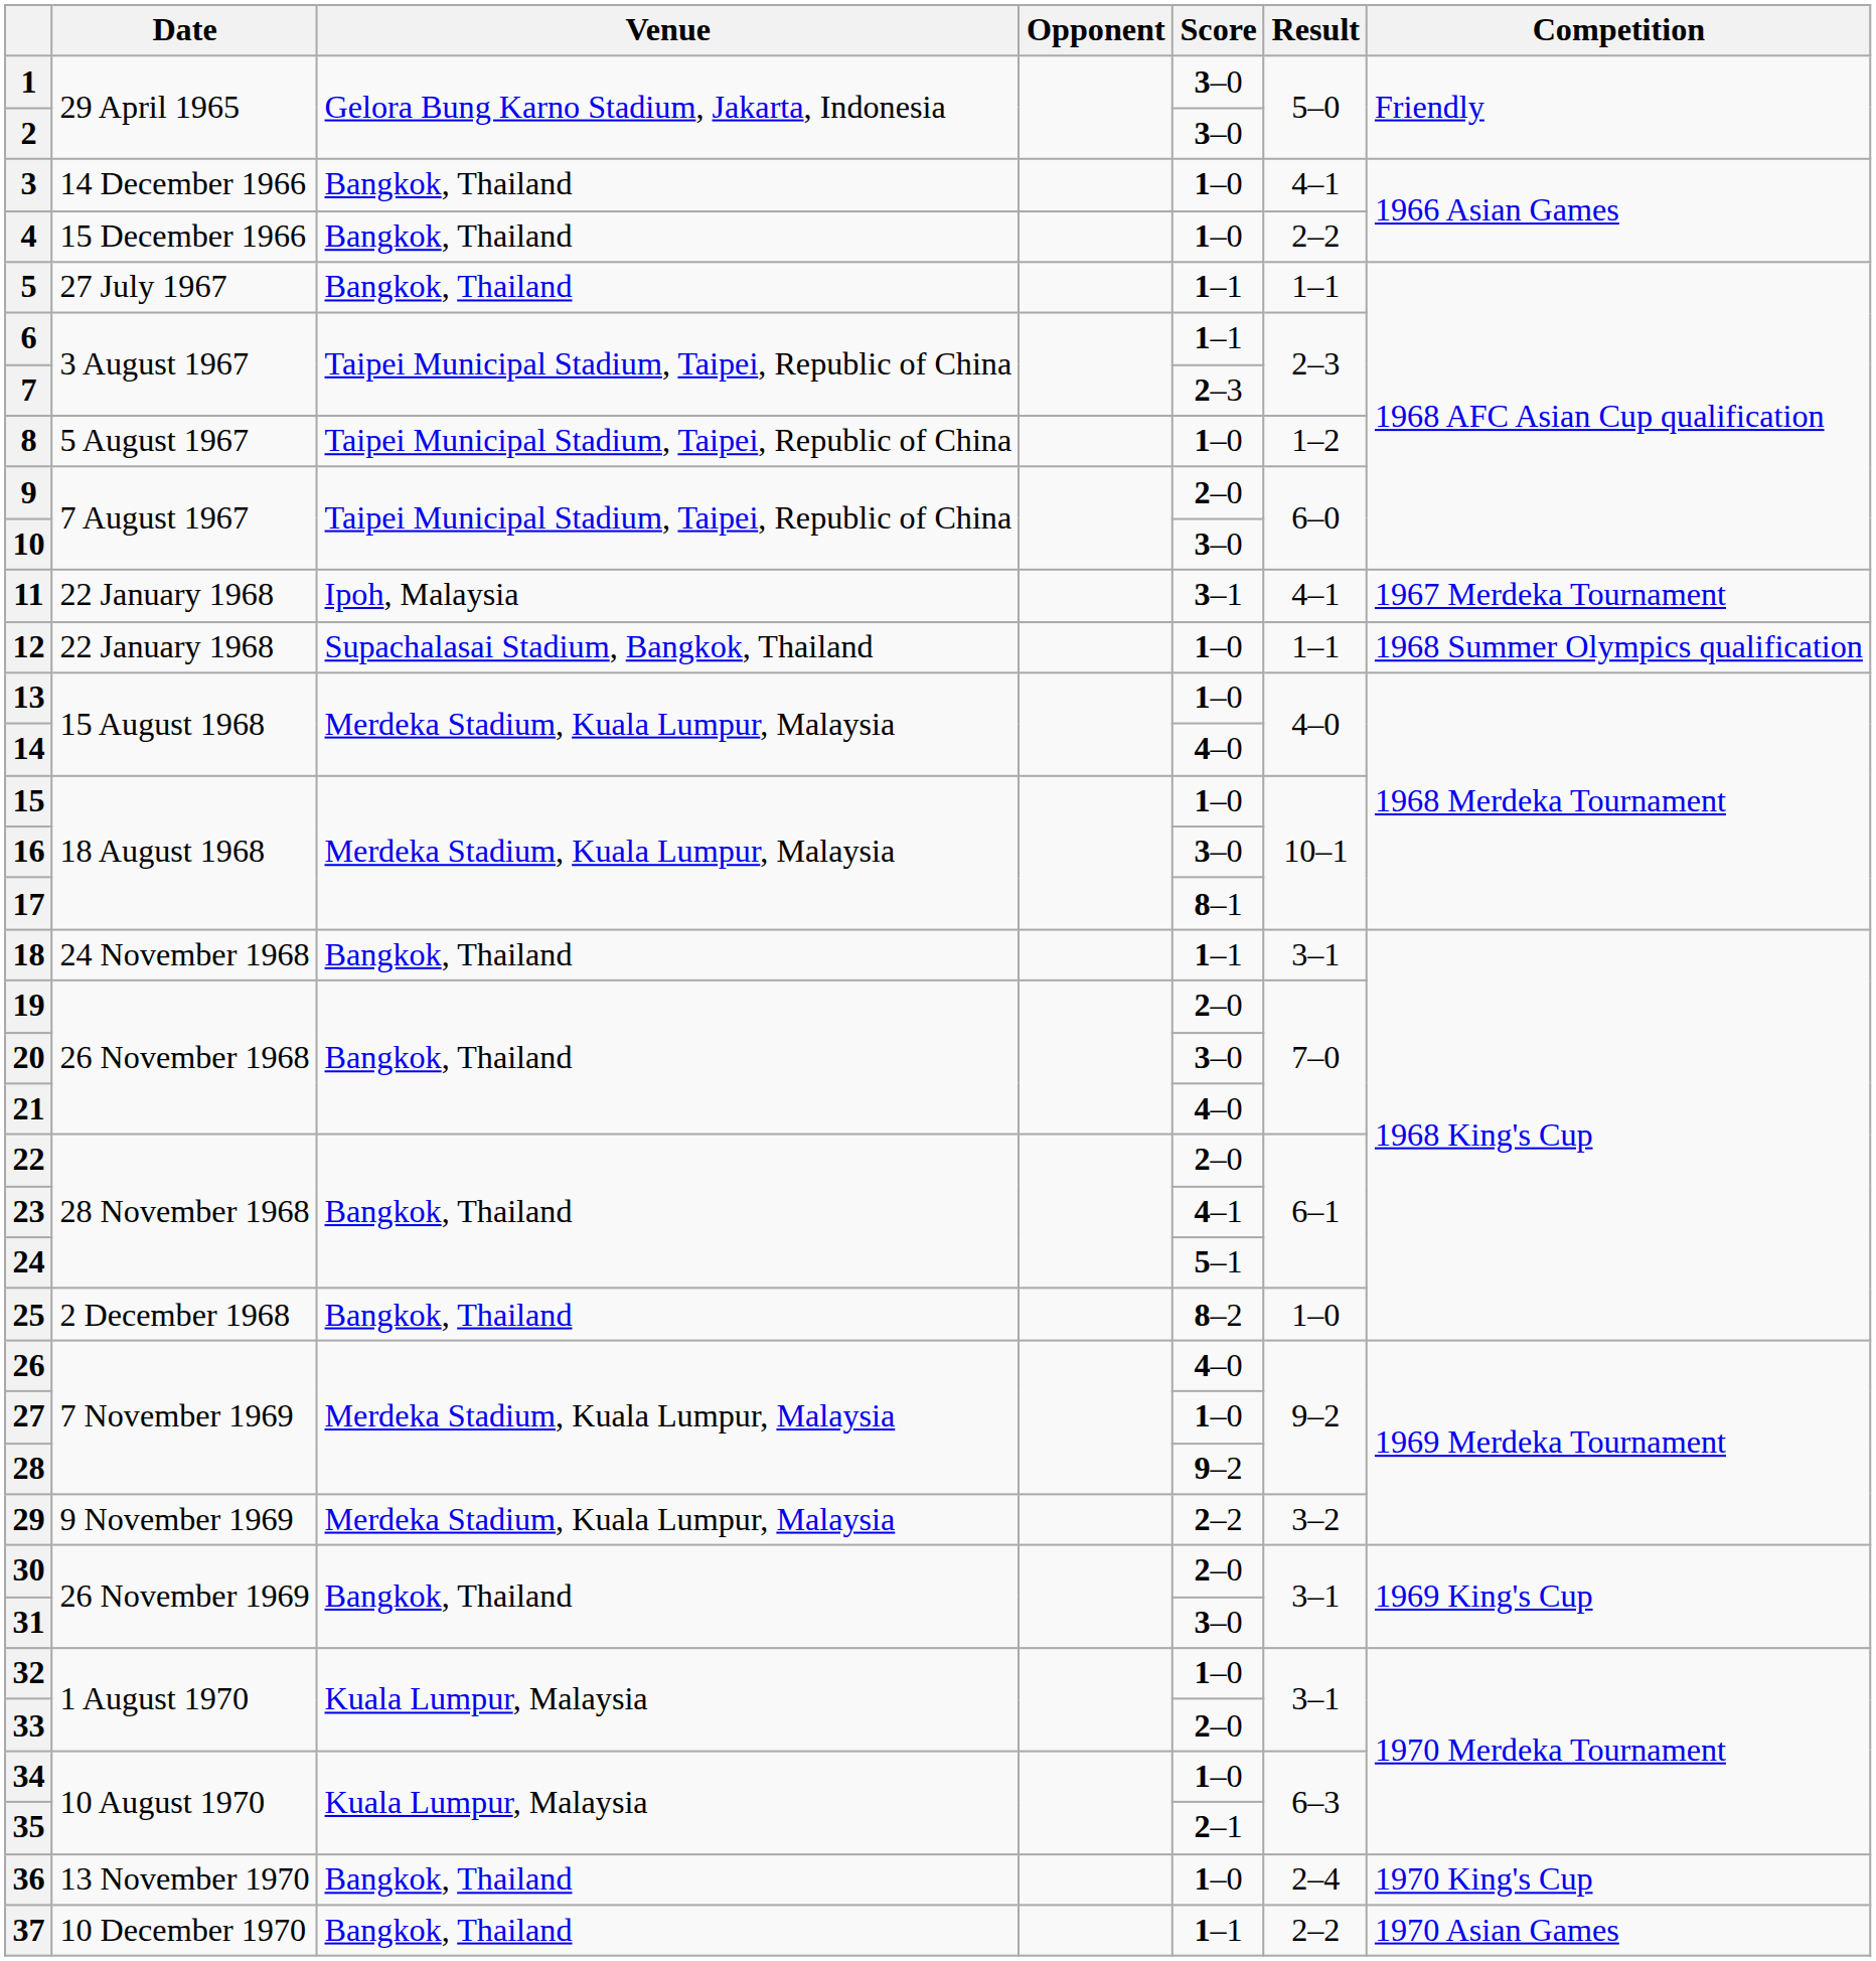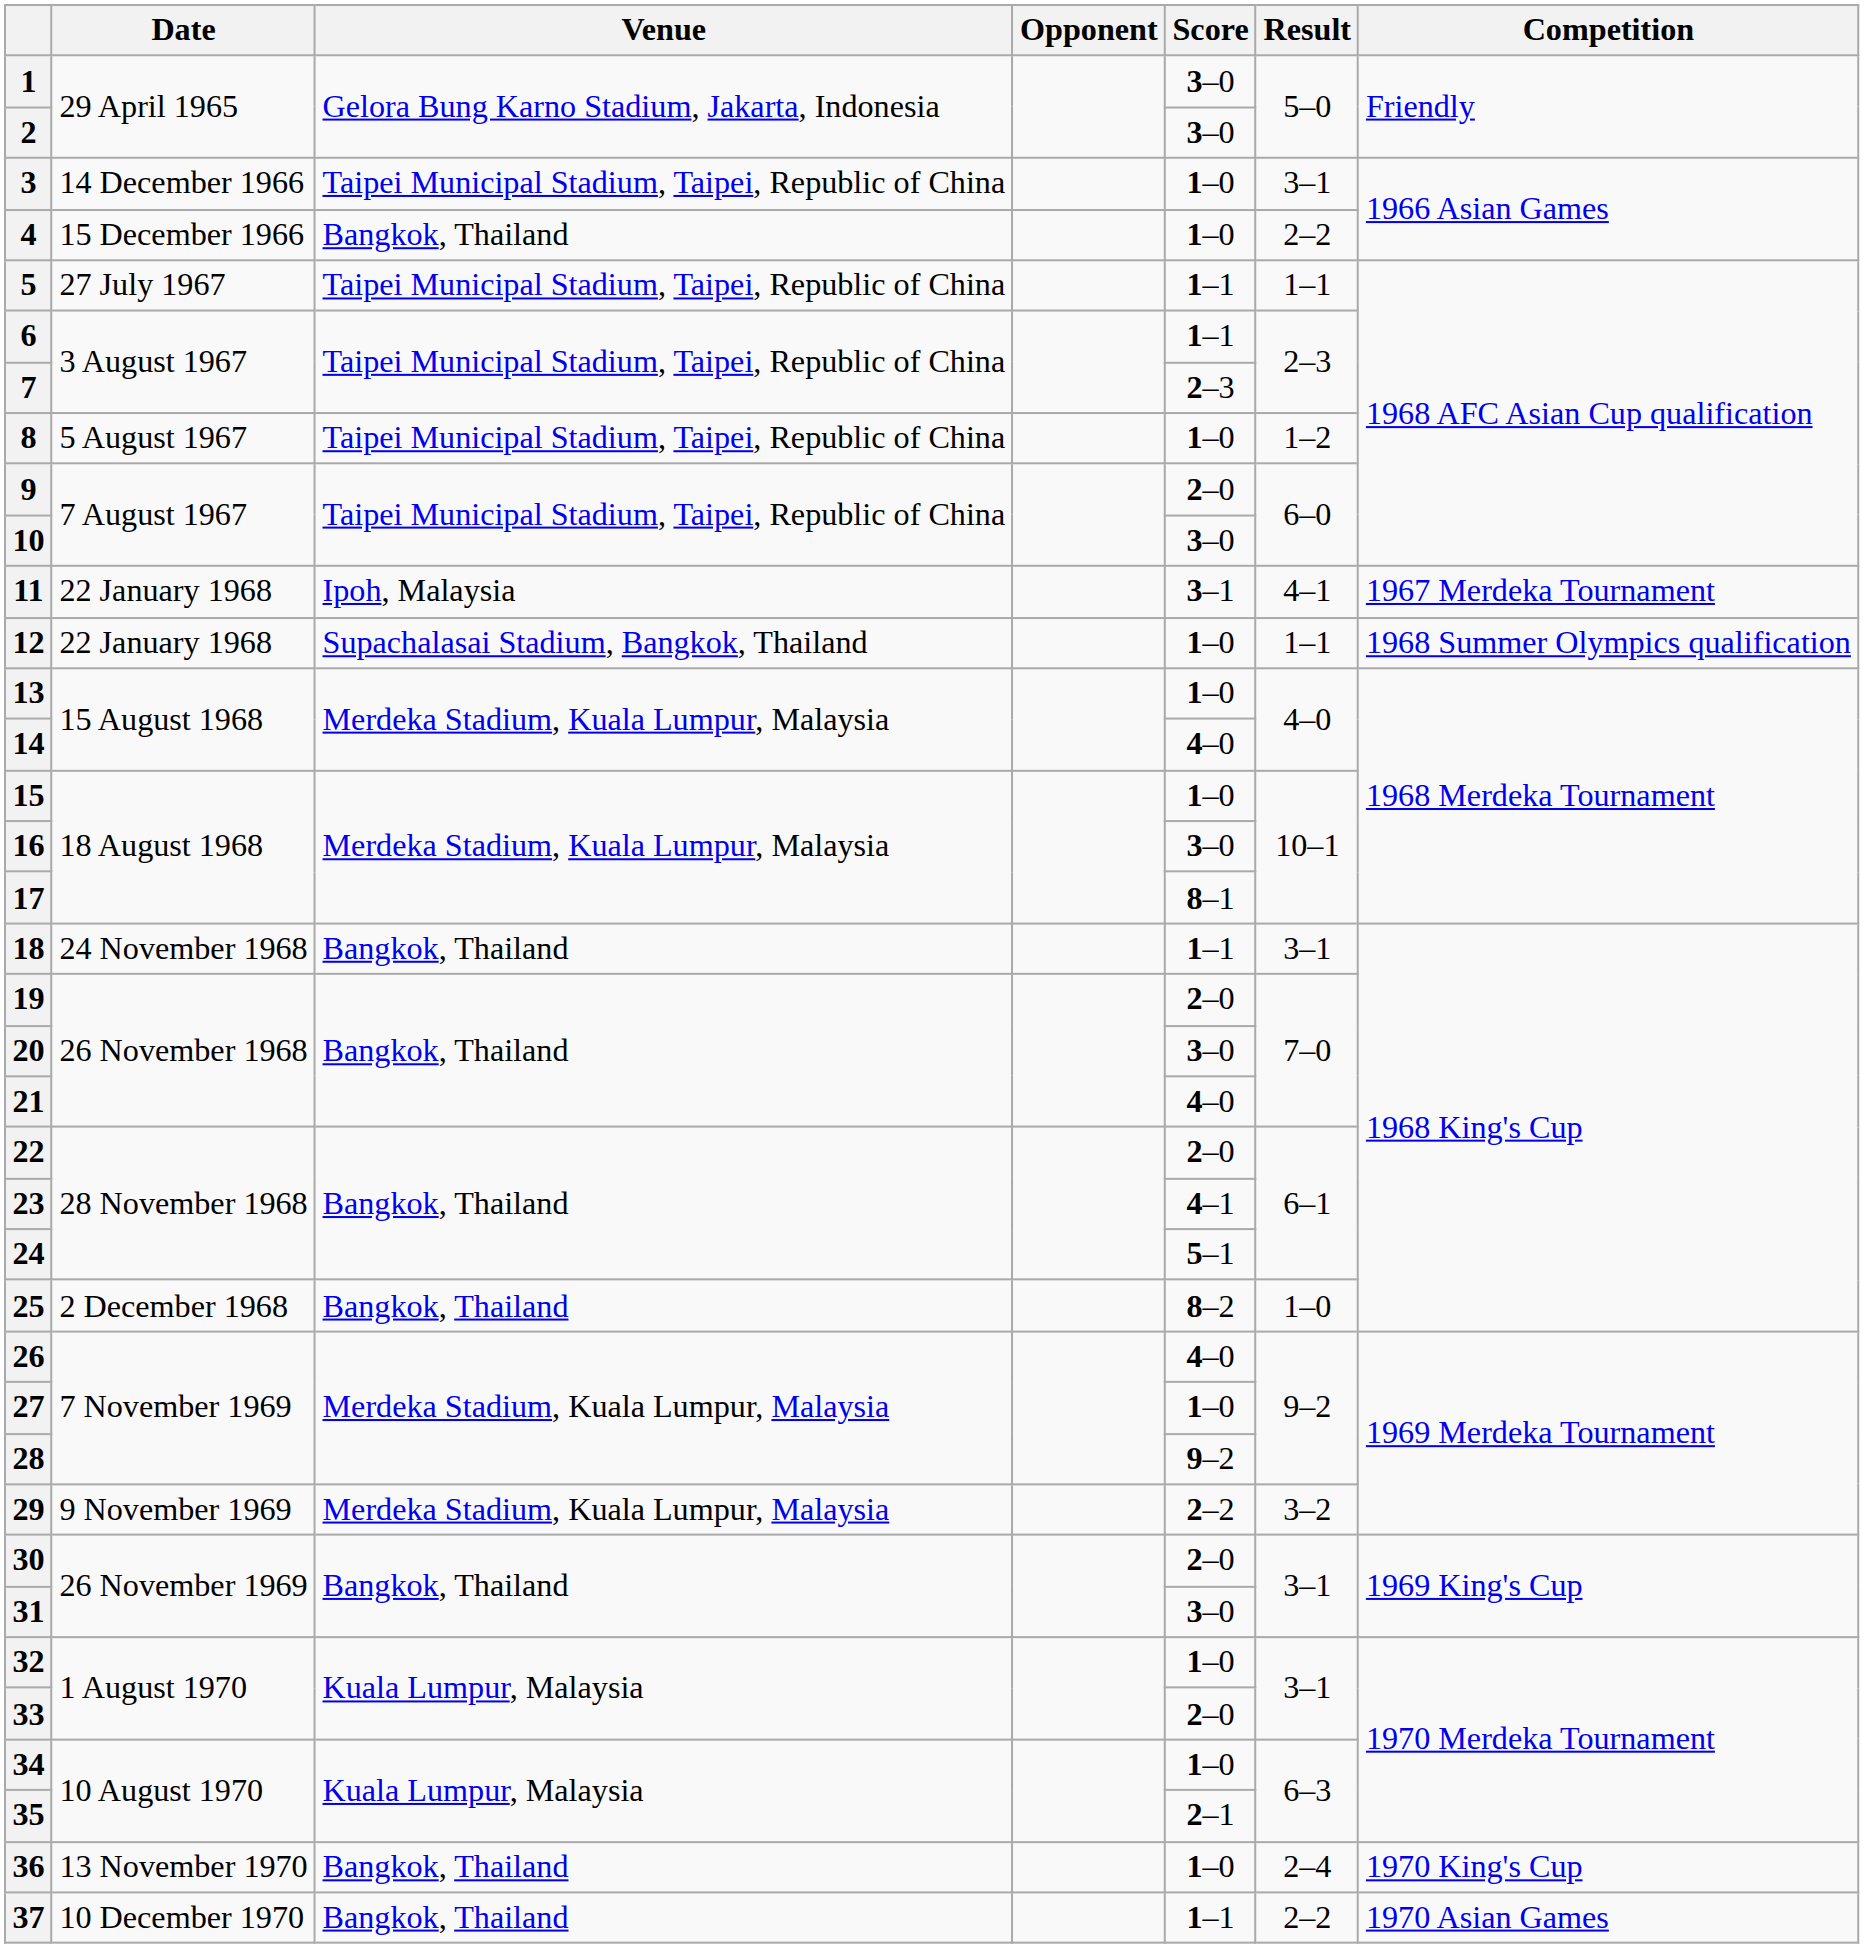 <table class="wikitable sortable">
 <tr>
 <th scope="col"></th>
 <th scope="col">Date</th>
 <th scope="col">Venue</th>
 <th scope="col">Opponent</th>
 <th scope="col">Score</th>
 <th scope="col">Result</th>
 <th scope="col">Competition</th>
 </tr>
 <tr>
 <th scope=row>1</th>
 <td rowspan=2>29 April 1965</td>
 <td rowspan=2><a href='#'>Gelora Bung Karno Stadium</a>, <a href='#'>Jakarta</a>, Indonesia</td>
 <td rowspan=2></td>
 <td align=center><strong>3</strong>–0</td>
 <td rowspan=2 align=center>5–0</td>
 <td rowspan=2><a href='#'>Friendly</a></td>
 </tr>
 <tr>
 <th scope=row>2</th>
 <td align=center><strong>3</strong>–0</td>
 </tr>
 <tr>
 <th scope=row>3</th>
 <td>14 December 1966</td>
-<td><a href='#'>Bangkok</a>, Thailand</td>
+<td><a href='#'>Taipei Municipal Stadium</a>, <a href='#'>Taipei</a>, Republic of China</td>
 <td></td>
 <td align=center><strong>1</strong>–0</td>
-<td align=center>4–1</td>
+<td align=center>3–1</td>
 <td rowspan=2><a href='#'>1966 Asian Games</a></td>
 </tr>
 <tr>
 <th scope=row>4</th>
 <td>15 December 1966</td>
 <td><a href='#'>Bangkok</a>, Thailand</td>
 <td></td>
 <td align=center><strong>1</strong>–0</td>
 <td align=center>2–2</td>
 </tr>
 <tr>
 <th scope=row>5</th>
 <td>27 July 1967</td>
-<td><a href='#'>Bangkok</a>, <a href='#'>Thailand</a></td>
+<td><a href='#'>Taipei Municipal Stadium</a>, <a href='#'>Taipei</a>, Republic of China</td>
 <td></td>
 <td align=center><strong>1</strong>–1</td>
 <td align=center>1–1</td>
 <td rowspan=6><a href='#'>1968 AFC Asian Cup qualification</a></td>
 </tr>
 <tr>
 <th scope=row>6</th>
 <td rowspan=2>3 August 1967</td>
 <td rowspan=2><a href='#'>Taipei Municipal Stadium</a>, <a href='#'>Taipei</a>, Republic of China</td>
 <td rowspan=2></td>
 <td align=center><strong>1</strong>–1</td>
 <td rowspan=2 align=center>2–3</td>
 </tr>
 <tr>
 <th scope=row>7</th>
 <td align=center><strong>2</strong>–3</td>
 </tr>
 <tr>
 <th scope=row>8</th>
 <td>5 August 1967</td>
 <td><a href='#'>Taipei Municipal Stadium</a>, <a href='#'>Taipei</a>, Republic of China</td>
 <td></td>
 <td align=center><strong>1</strong>–0</td>
 <td align=center>1–2</td>
 </tr>
 <tr>
 <th scope=row>9</th>
 <td rowspan=2>7 August 1967</td>
 <td rowspan=2><a href='#'>Taipei Municipal Stadium</a>, <a href='#'>Taipei</a>, Republic of China</td>
 <td rowspan="2"></td>
 <td align=center><strong>2</strong>–0</td>
 <td rowspan=2 align=center>6–0</td>
 </tr>
 <tr>
 <th scope=row>10</th>
 <td align=center><strong>3</strong>–0</td>
 </tr>
 <tr>
 <th scope=row>11</th>
 <td>22 January 1968</td>
 <td><a href='#'>Ipoh</a>, Malaysia</td>
 <td></td>
 <td align=center><strong>3</strong>–1</td>
 <td align=center>4–1</td>
 <td><a href='#'>1967 Merdeka Tournament</a></td>
 </tr>
 <tr>
 <th scope=row>12</th>
 <td>22 January 1968</td>
 <td><a href='#'>Supachalasai Stadium</a>, <a href='#'>Bangkok</a>, Thailand</td>
 <td></td>
 <td align=center><strong>1</strong>–0</td>
 <td align=center>1–1</td>
 <td><a href='#'>1968 Summer Olympics qualification</a></td>
 </tr>
 <tr>
 <th scope=row>13</th>
 <td rowspan=2>15 August 1968</td>
 <td rowspan=2><a href='#'>Merdeka Stadium</a>, <a href='#'>Kuala Lumpur</a>, Malaysia</td>
 <td rowspan=2></td>
 <td align=center><strong>1</strong>–0</td>
 <td rowspan=2 align=center>4–0</td>
 <td rowspan=5><a href='#'>1968 Merdeka Tournament</a></td>
 </tr>
 <tr>
 <th scope=row>14</th>
 <td align=center><strong>4</strong>–0</td>
 </tr>
 <tr>
 <th scope=row>15</th>
 <td rowspan="3">18 August 1968</td>
 <td rowspan="3"><a href='#'>Merdeka Stadium</a>, <a href='#'>Kuala Lumpur</a>, Malaysia</td>
 <td rowspan="3"></td>
 <td align=center><strong>1</strong>–0</td>
 <td rowspan="3" align=center>10–1</td>
 </tr>
 <tr>
 <th scope=row>16</th>
 <td align=center><strong>3</strong>–0</td>
 </tr>
 <tr>
 <th scope=row>17</th>
 <td align=center><strong>8</strong>–1</td>
 </tr>
 <tr>
 <th scope=row>18</th>
 <td>24 November 1968</td>
 <td><a href='#'>Bangkok</a>, Thailand</td>
 <td></td>
 <td align=center><strong>1</strong>–1</td>
 <td align=center>3–1</td>
 <td rowspan="8"><a href='#'>1968 King's Cup</a></td>
 </tr>
 <tr>
 <th scope=row>19</th>
 <td rowspan="3">26 November 1968</td>
 <td rowspan="3"><a href='#'>Bangkok</a>, Thailand</td>
 <td rowspan="3"></td>
 <td align=center><strong>2</strong>–0</td>
 <td rowspan="3" align=center>7–0</td>
 </tr>
 <tr>
 <th scope=row>20</th>
 <td align=center><strong>3</strong>–0</td>
 </tr>
 <tr>
 <th scope=row>21</th>
 <td align=center><strong>4</strong>–0</td>
 </tr>
 <tr>
 <th scope=row>22</th>
 <td rowspan="3">28 November 1968</td>
 <td rowspan="3"><a href='#'>Bangkok</a>, Thailand</td>
 <td rowspan="3"></td>
 <td align=center><strong>2</strong>–0</td>
 <td rowspan="3" align=center>6–1</td>
 </tr>
 <tr>
 <th scope=row>23</th>
 <td align=center><strong>4</strong>–1</td>
 </tr>
 <tr>
 <th scope=row>24</th>
 <td align=center><strong>5</strong>–1</td>
 </tr>
 <tr>
 <th scope=row>25</th>
 <td>2 December 1968</td>
 <td><a href='#'>Bangkok</a>, <a href='#'>Thailand</a></td>
 <td></td>
 <td align=center><strong>8</strong>–2</td>
 <td align=center>1–0</td>
 </tr>
 <tr>
 <th scope=row>26</th>
 <td rowspan="3">7 November 1969</td>
 <td rowspan="3"><a href='#'>Merdeka Stadium</a>, Kuala Lumpur, <a href='#'>Malaysia</a></td>
 <td rowspan="3"></td>
 <td align=center><strong>4</strong>–0</td>
 <td rowspan="3" align=center>9–2</td>
 <td rowspan="4"><a href='#'>1969 Merdeka Tournament</a></td>
 </tr>
 <tr>
 <th scope=row>27</th>
 <td align=center><strong>1</strong>–0</td>
 </tr>
 <tr>
 <th scope=row>28</th>
 <td align=center><strong>9</strong>–2</td>
 </tr>
 <tr>
 <th scope=row>29</th>
 <td>9 November 1969</td>
 <td><a href='#'>Merdeka Stadium</a>, Kuala Lumpur, <a href='#'>Malaysia</a></td>
 <td></td>
 <td align=center><strong>2</strong>–2</td>
 <td align=center>3–2</td>
 </tr>
 <tr>
 <th scope=row>30</th>
 <td rowspan="2">26 November 1969</td>
 <td rowspan="2"><a href='#'>Bangkok</a>, Thailand</td>
 <td rowspan="2"></td>
 <td align=center><strong>2</strong>–0</td>
 <td rowspan="2" align=center>3–1</td>
 <td rowspan="2"><a href='#'>1969 King's Cup</a></td>
 </tr>
 <tr>
 <th scope=row>31</th>
 <td align=center><strong>3</strong>–0</td>
 </tr>
 <tr>
 <th scope=row>32</th>
 <td rowspan="2">1 August 1970</td>
 <td rowspan="2"><a href='#'>Kuala Lumpur</a>, Malaysia</td>
 <td rowspan="2"></td>
 <td align=center><strong>1</strong>–0</td>
 <td rowspan="2" align=center>3–1</td>
 <td rowspan="4"><a href='#'>1970 Merdeka Tournament</a></td>
 </tr>
 <tr>
 <th scope=row>33</th>
 <td align=center><strong>2</strong>–0</td>
 </tr>
 <tr>
 <th scope=row>34</th>
 <td rowspan="2">10 August 1970</td>
 <td rowspan="2"><a href='#'>Kuala Lumpur</a>, Malaysia</td>
 <td rowspan="2"></td>
 <td align=center><strong>1</strong>–0</td>
 <td rowspan="2" align=center>6–3</td>
 </tr>
 <tr>
 <th scope=row>35</th>
 <td align=center><strong>2</strong>–1</td>
 </tr>
 <tr>
 <th scope=row>36</th>
 <td>13 November 1970</td>
 <td><a href='#'>Bangkok</a>, <a href='#'>Thailand</a></td>
 <td></td>
 <td align=center><strong>1</strong>–0</td>
 <td align=center>2–4</td>
 <td><a href='#'>1970 King's Cup</a></td>
 </tr>
 <tr>
 <th scope=row>37</th>
 <td>10 December 1970</td>
 <td><a href='#'>Bangkok</a>, <a href='#'>Thailand</a></td>
 <td></td>
 <td align=center><strong>1</strong>–1</td>
 <td align=center>2–2</td>
 <td><a href='#'>1970 Asian Games</a></td>
 </tr>
 </table>
